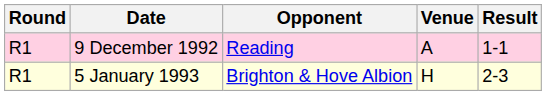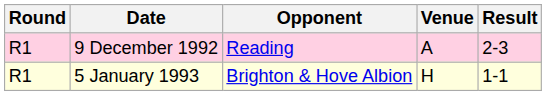 <table class="wikitable">
 <tr>
 <th>Round</th>
 <th>Date</th>
 <th>Opponent</th>
 <th>Venue</th>
 <th>Result</th>
 </tr>
 <tr style="background-color: #ffd0e3;">
 <td>R1</td>
 <td>9 December 1992</td>
 <td><a href='#'>Reading</a></td>
 <td>A</td>
-<td>1-1</td>
+<td>2-3</td>
 </tr>
 <tr style="background-color: #ffffdd;">
 <td>R1</td>
 <td>5 January 1993</td>
 <td><a href='#'>Brighton & Hove Albion</a></td>
 <td>H</td>
-<td>2-3</td>
+<td>1-1</td>
 </tr>
 </table>
